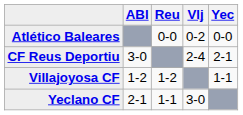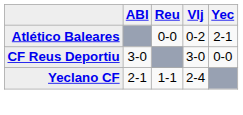 <table class="wikitable">
 <tr style="background:#eeeeee;">
 <td></td>
 <th><a href='#'>ABl</a></th>
 <th><a href='#'>Reu</a></th>
 <th><a href='#'>Vlj</a></th>
 <th><a href='#'>Yec</a></th>
 </tr>
 <tr align=center>
 <td style="background:#eeeeee;" align=right><strong><a href='#'>Atlético Baleares</a></strong></td>
 <td style="background:#98A1B2"></td>
 <td>0-0</td>
 <td>0-2</td>
-<td>0-0</td>
+<td>2-1</td>
 </tr>
 <tr align=center>
 <td style="background:#eeeeee;" align=right><strong><a href='#'>CF Reus Deportiu</a></strong></td>
 <td>3-0</td>
 <td style="background:#98A1B2"></td>
-<td>2-4</td>
-<td>2-1</td>
-</tr>
-<tr align=center>
-<td style="background:#eeeeee;" align=right><strong><a href='#'>Villajoyosa CF</a></strong></td>
-<td>1-2</td>
-<td>1-2</td>
-<td style="background:#98A1B2"></td>
-<td>1-1</td>
+<td>3-0</td>
+<td>0-0</td>
 </tr>
 <tr align=center>
 <td style="background:#eeeeee;" align=right><strong><a href='#'>Yeclano CF</a></strong></td>
 <td>2-1</td>
 <td>1-1</td>
-<td>3-0</td>
+<td>2-4</td>
 <td style="background:#98A1B2"></td>
 </tr>
 </table>
